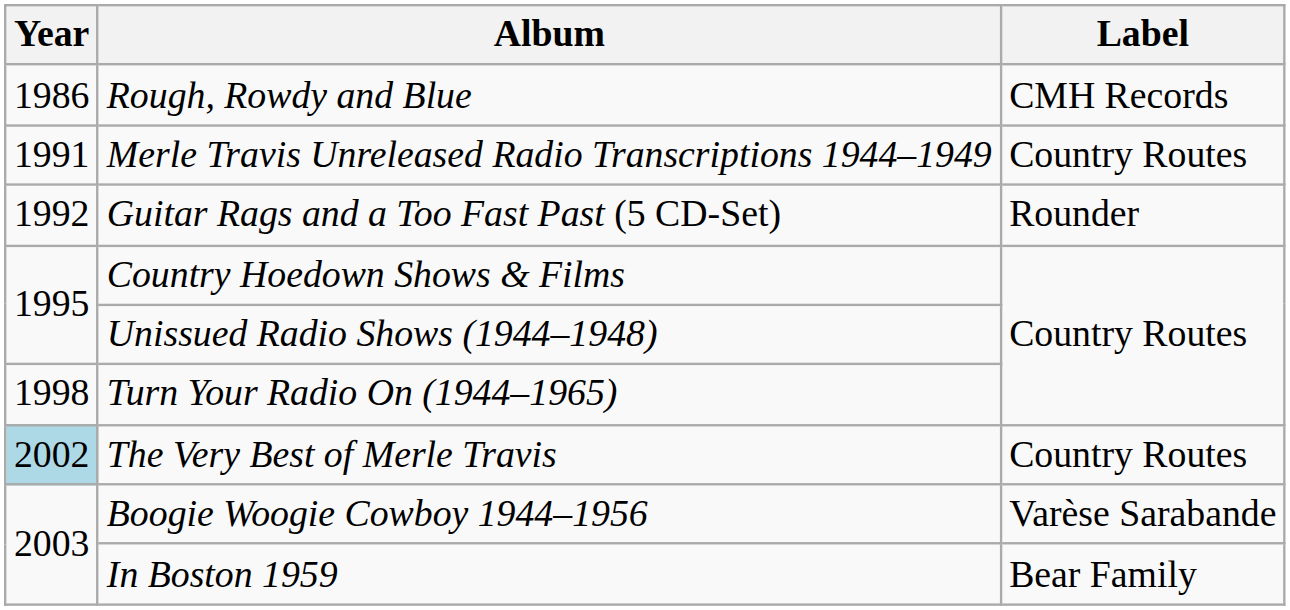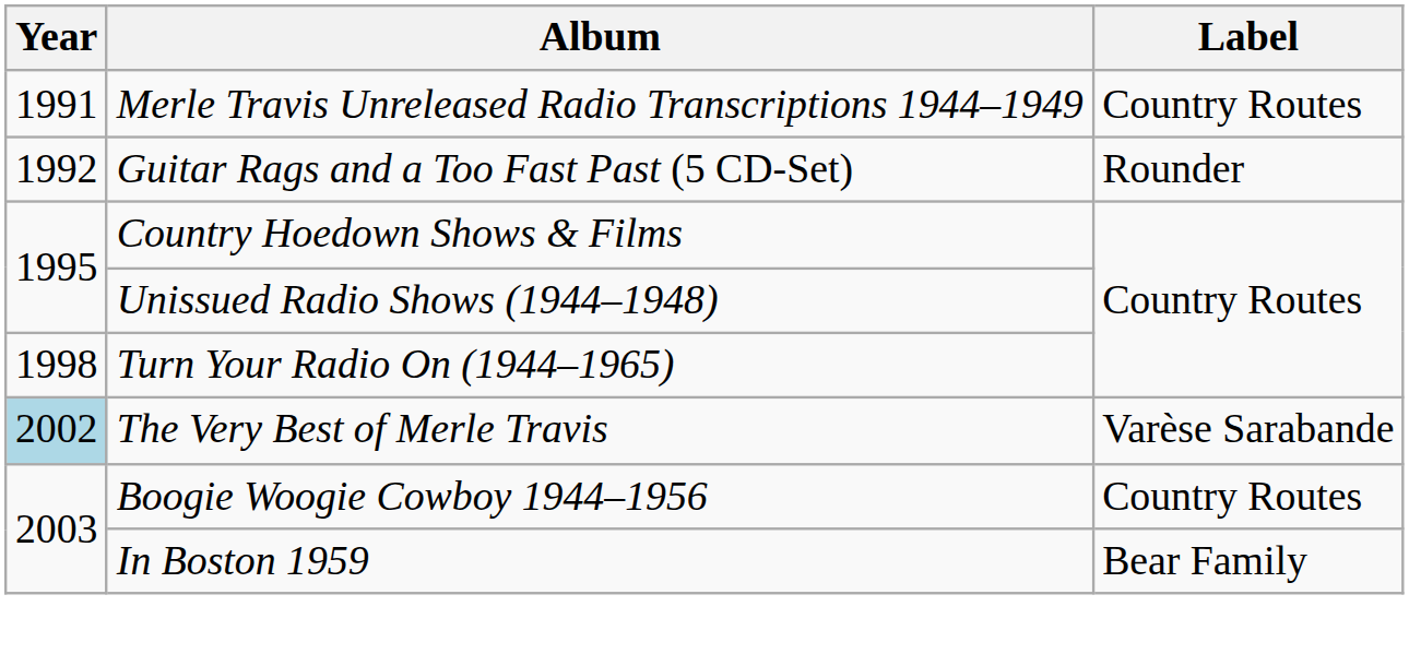 <table class="wikitable">
 <tr>
 <th>Year</th>
 <th>Album</th>
 <th>Label</th>
-</tr>
-<tr>
-<td>1986</td>
-<td><em>Rough, Rowdy and Blue</em></td>
-<td>CMH Records</td>
 </tr>
 <tr>
 <td>1991</td>
 <td><em>Merle Travis Unreleased Radio Transcriptions 1944–1949</em></td>
 <td>Country Routes</td>
 </tr>
 <tr>
 <td>1992</td>
 <td><em>Guitar Rags and a Too Fast Past</em> (5 CD-Set)</td>
 <td>Rounder</td>
 </tr>
 <tr>
 <td rowspan="2">1995</td>
 <td><em>Country Hoedown Shows & Films</em></td>
 <td rowspan="3">Country Routes</td>
 </tr>
 <tr>
 <td><em>Unissued Radio Shows (1944–1948)</em></td>
 </tr>
 <tr>
 <td>1998</td>
 <td><em>Turn Your Radio On (1944–1965)</em></td>
 </tr>
 <tr>
 <td style="background: lightblue;">2002</td>
 <td><em>The Very Best of Merle Travis</em></td>
-<td>Country Routes</td>
+<td>Varèse Sarabande</td>
 </tr>
 <tr>
 <td rowspan="2">2003</td>
 <td><em>Boogie Woogie Cowboy 1944–1956</em></td>
-<td>Varèse Sarabande</td>
+<td>Country Routes</td>
 </tr>
 <tr>
 <td><em>In Boston 1959</em></td>
 <td>Bear Family</td>
 </tr>
 </table>
